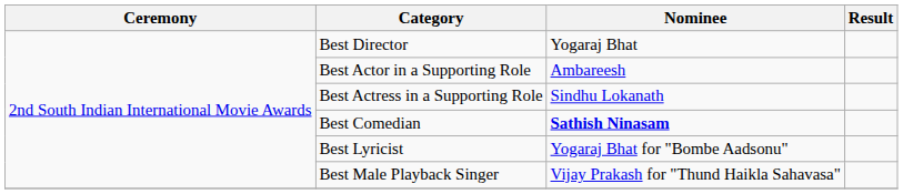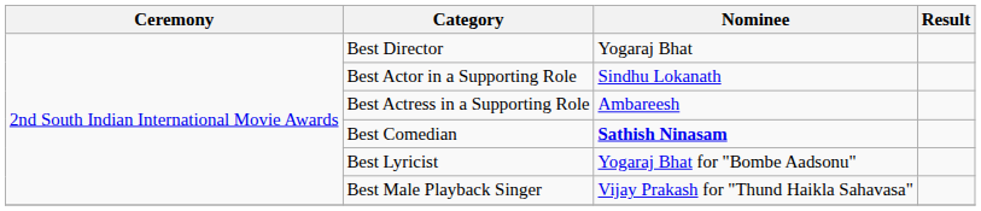 <table class="wikitable">
 <tr>
 <th>Ceremony</th>
 <th>Category</th>
 <th>Nominee</th>
 <th>Result</th>
 </tr>
 <tr>
 <td rowspan="6"><a href='#'>2nd South Indian International Movie Awards</a></td>
 <td>Best Director</td>
 <td>Yogaraj Bhat</td>
 <td></td>
 </tr>
 <tr>
 <td>Best Actor in a Supporting Role</td>
-<td><a href='#'>Ambareesh</a></td>
+<td><a href='#'>Sindhu Lokanath</a></td>
 <td></td>
 </tr>
 <tr>
 <td>Best Actress in a Supporting Role</td>
-<td><a href='#'>Sindhu Lokanath</a></td>
+<td><a href='#'>Ambareesh</a></td>
 <td></td>
 </tr>
 <tr>
 <td>Best Comedian</td>
 <td><strong><a href='#'>Sathish Ninasam</a></strong></td>
 <td></td>
 </tr>
 <tr>
 <td>Best Lyricist</td>
 <td><a href='#'>Yogaraj Bhat</a> for "Bombe Aadsonu"</td>
 <td></td>
 </tr>
 <tr>
 <td>Best Male Playback Singer</td>
 <td><a href='#'>Vijay Prakash</a> for "Thund Haikla Sahavasa"</td>
 <td></td>
 </tr>
 <tr>
 </tr>
 </table>
